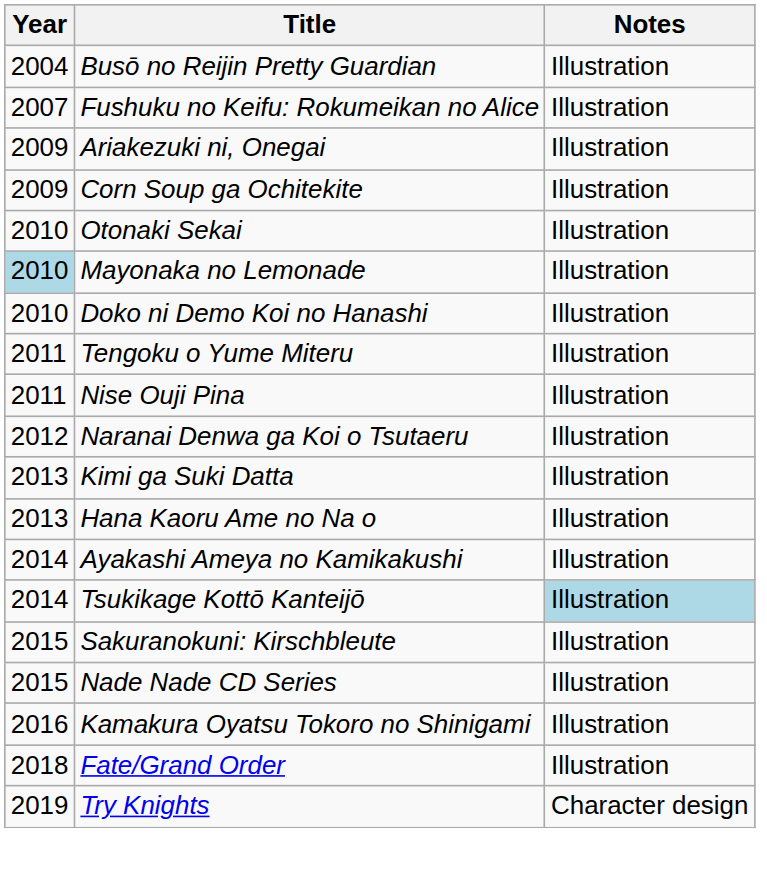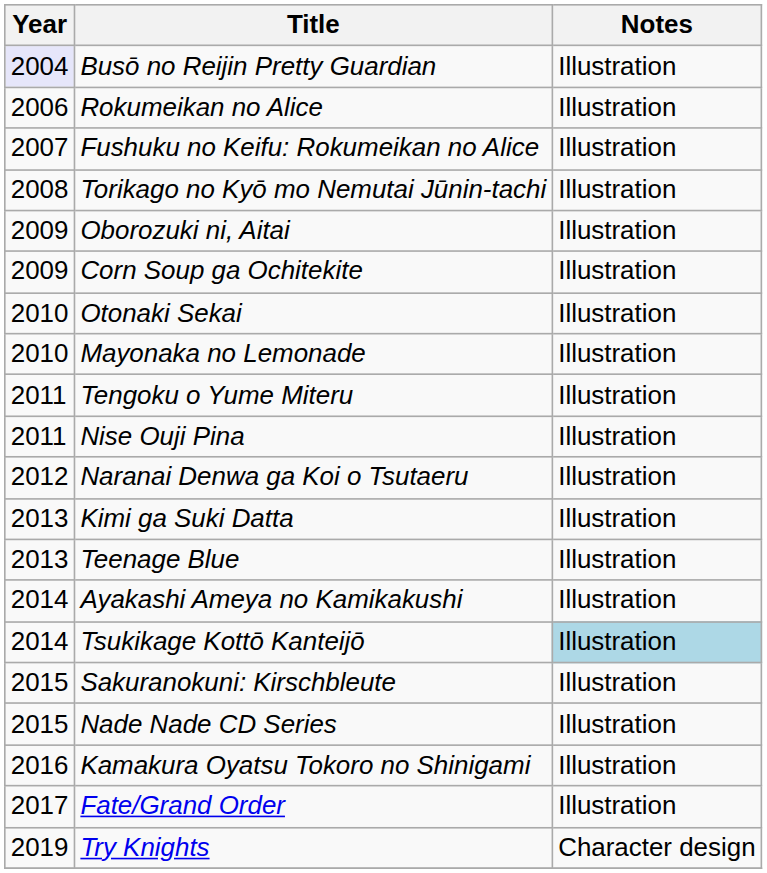 <table class="wikitable sortable">
 <tr>
 <th>Year</th>
 <th>Title</th>
 <th class="unsortable">Notes</th>
 </tr>
 <tr>
-<td>2004</td>
+<td style="background: lavender;">2004</td>
 <td><em>Busō no Reijin Pretty Guardian</em></td>
+<td>Illustration</td>
+</tr>
+<tr>
+<td>2006</td>
+<td><em>Rokumeikan no Alice</em></td>
 <td>Illustration</td>
 </tr>
 <tr>
 <td>2007</td>
 <td><em>Fushuku no Keifu: Rokumeikan no Alice</em></td>
 <td>Illustration</td>
 </tr>
 <tr>
+<td>2008</td>
+<td><em>Torikago no Kyō mo Nemutai Jūnin-tachi</em></td>
+<td>Illustration</td>
+</tr>
+<tr>
 <td>2009</td>
-<td><em>Ariakezuki ni, Onegai</em></td>
+<td><em>Oborozuki ni, Aitai</em></td>
 <td>Illustration</td>
 </tr>
 <tr>
 <td>2009</td>
 <td><em>Corn Soup ga Ochitekite</em></td>
 <td>Illustration</td>
 </tr>
 <tr>
 <td>2010</td>
 <td><em>Otonaki Sekai</em></td>
 <td>Illustration</td>
 </tr>
 <tr>
-<td style="background: lightblue;">2010</td>
+<td>2010</td>
 <td><em>Mayonaka no Lemonade</em></td>
-<td>Illustration</td>
-</tr>
-<tr>
-<td>2010</td>
-<td><em>Doko ni Demo Koi no Hanashi</em></td>
 <td>Illustration</td>
 </tr>
 <tr>
 <td>2011</td>
 <td><em>Tengoku o Yume Miteru</em></td>
 <td>Illustration</td>
 </tr>
 <tr>
 <td>2011</td>
 <td><em>Nise Ouji Pina</em></td>
 <td>Illustration</td>
 </tr>
 <tr>
 <td>2012</td>
 <td><em>Naranai Denwa ga Koi o Tsutaeru</em></td>
 <td>Illustration</td>
 </tr>
 <tr>
 <td>2013</td>
 <td><em>Kimi ga Suki Datta</em></td>
 <td>Illustration</td>
 </tr>
 <tr>
 <td>2013</td>
-<td><em>Hana Kaoru Ame no Na o</em></td>
+<td><em>Teenage Blue</em></td>
 <td>Illustration</td>
 </tr>
 <tr>
 <td>2014</td>
 <td><em>Ayakashi Ameya no Kamikakushi</em></td>
 <td>Illustration</td>
 </tr>
 <tr>
 <td>2014</td>
 <td><em>Tsukikage Kottō Kanteijō</em></td>
 <td style="background: lightblue;">Illustration</td>
 </tr>
 <tr>
 <td>2015</td>
 <td><em>Sakuranokuni: Kirschbleute</em></td>
 <td>Illustration</td>
 </tr>
 <tr>
 <td>2015</td>
 <td><em>Nade Nade CD Series</em></td>
 <td>Illustration</td>
 </tr>
 <tr>
 <td>2016</td>
 <td><em>Kamakura Oyatsu Tokoro no Shinigami</em></td>
 <td>Illustration</td>
 </tr>
 <tr>
-<td>2018</td>
+<td>2017</td>
 <td><em><a href='#'>Fate/Grand Order</a></em></td>
 <td>Illustration</td>
 </tr>
 <tr>
 <td>2019</td>
 <td><em><a href='#'>Try Knights</a></em></td>
 <td>Character design</td>
 </tr>
 <tr>
 </tr>
 </table>
